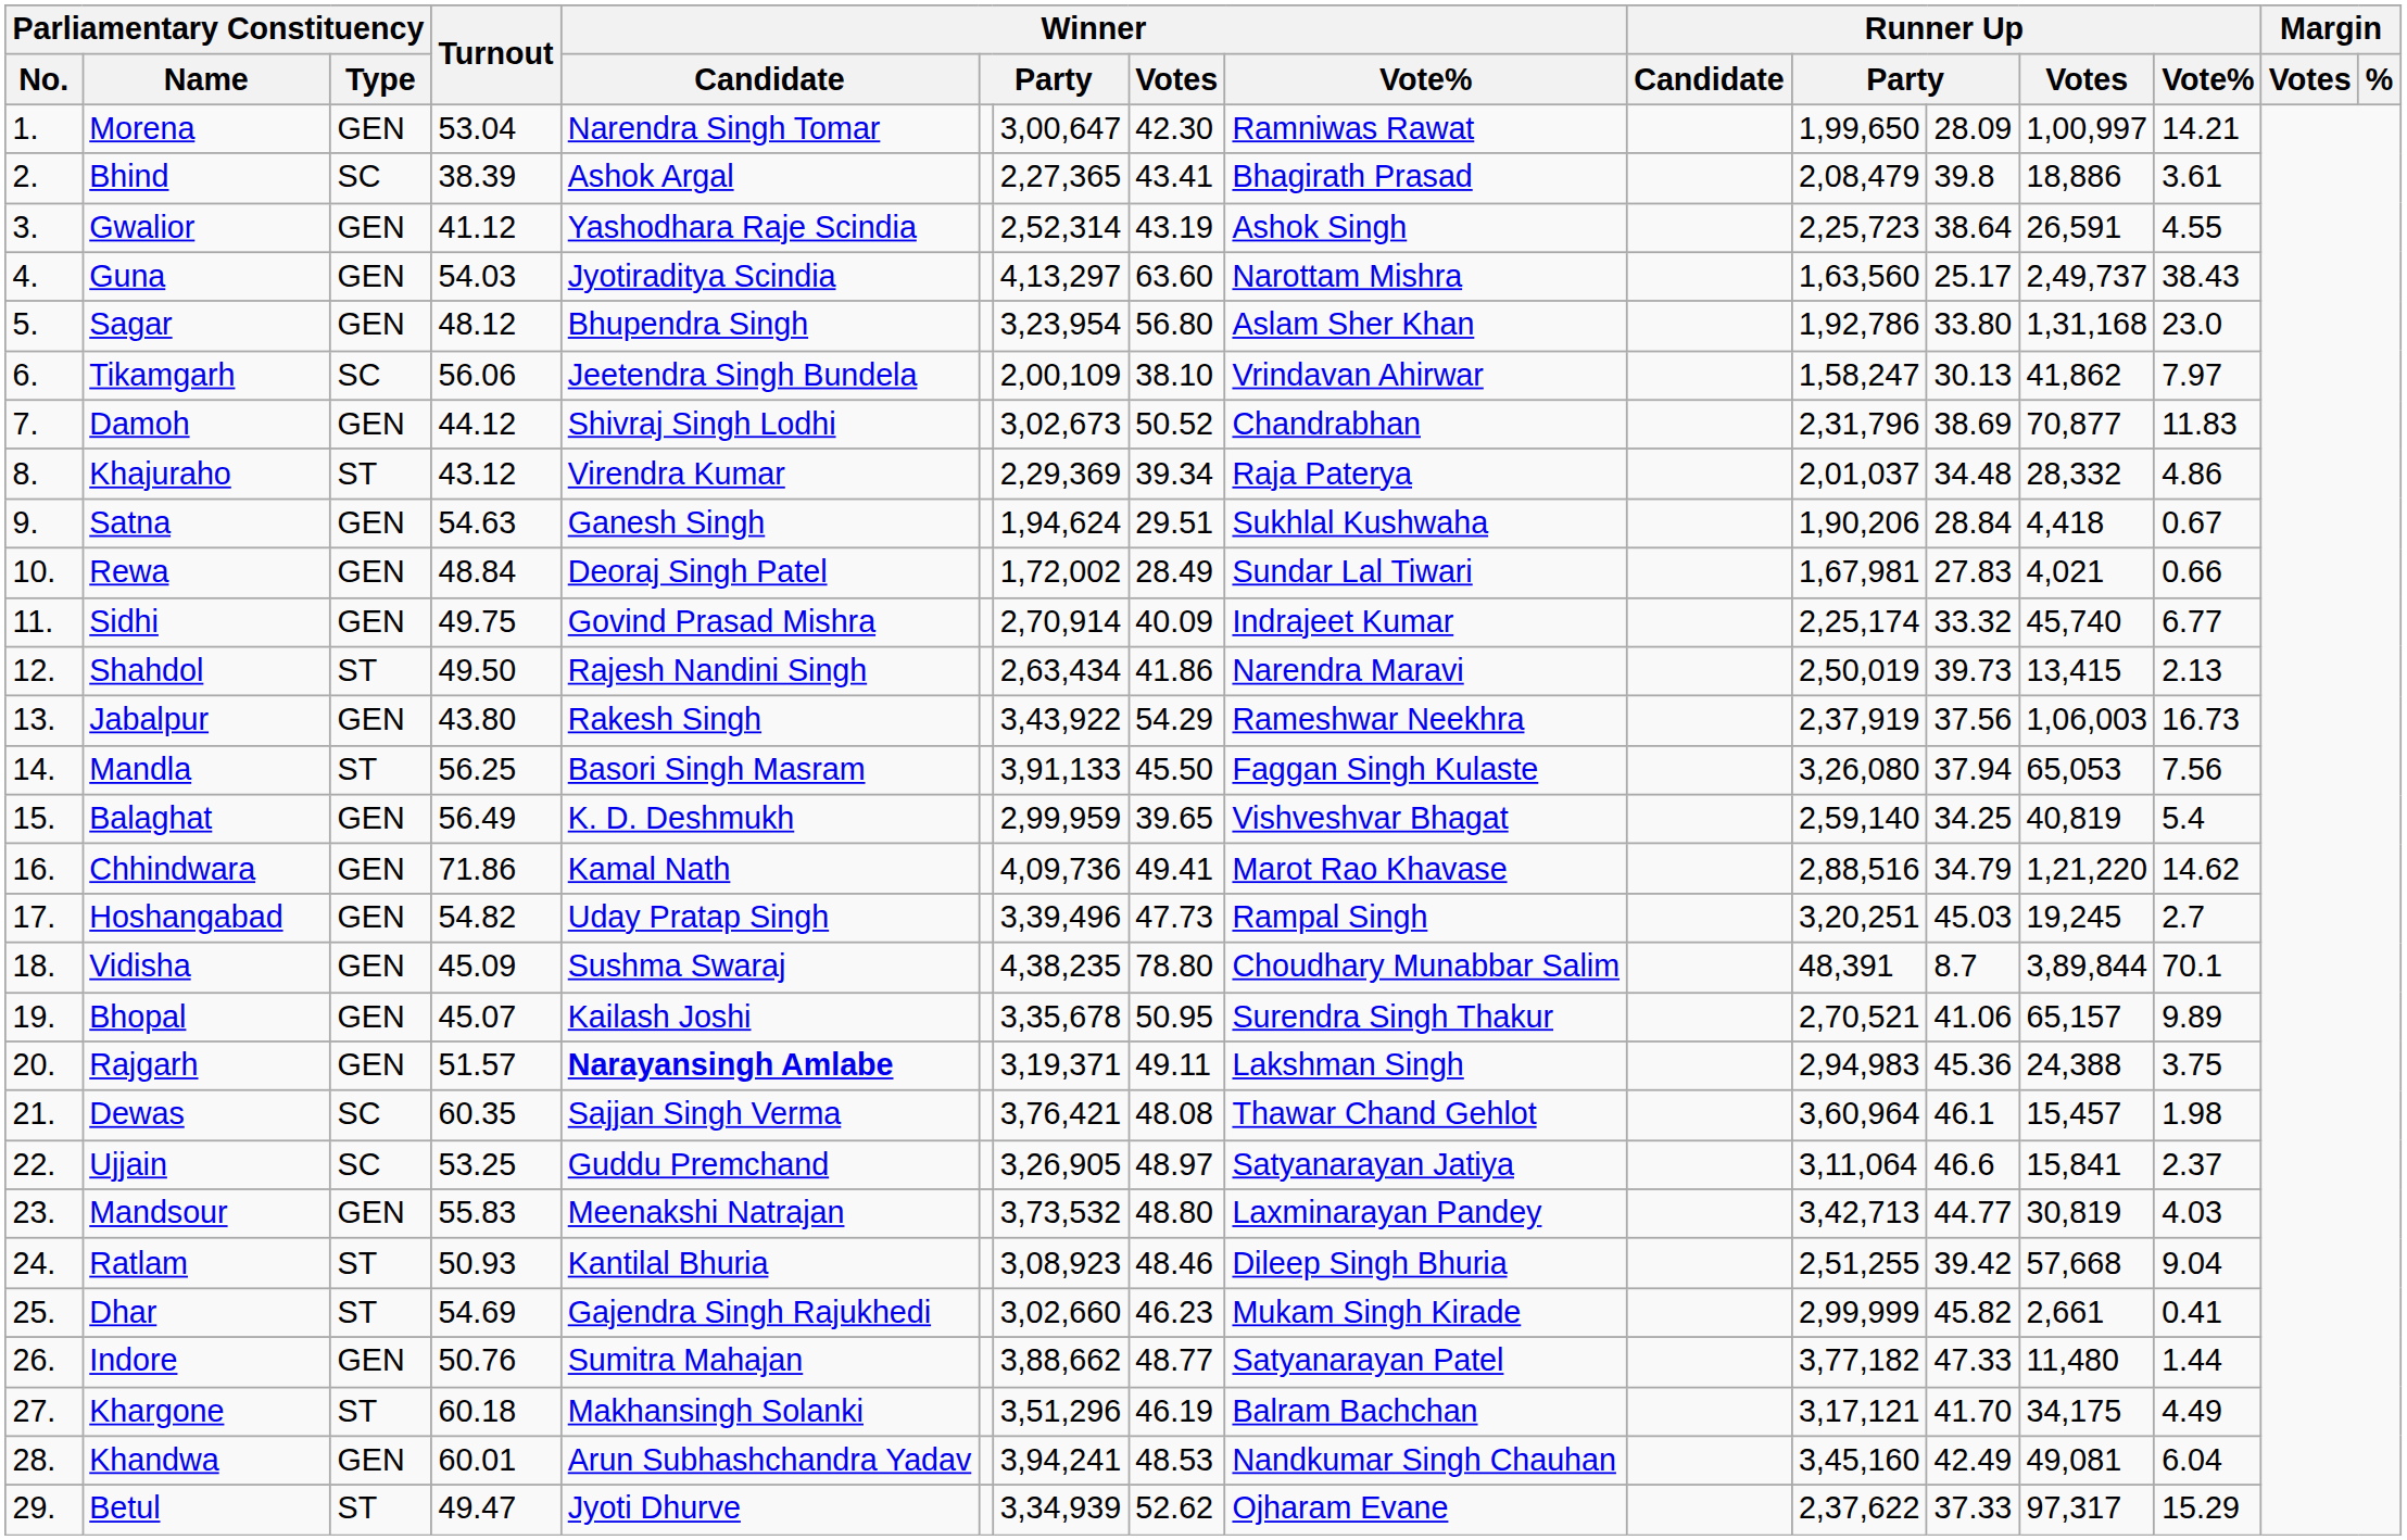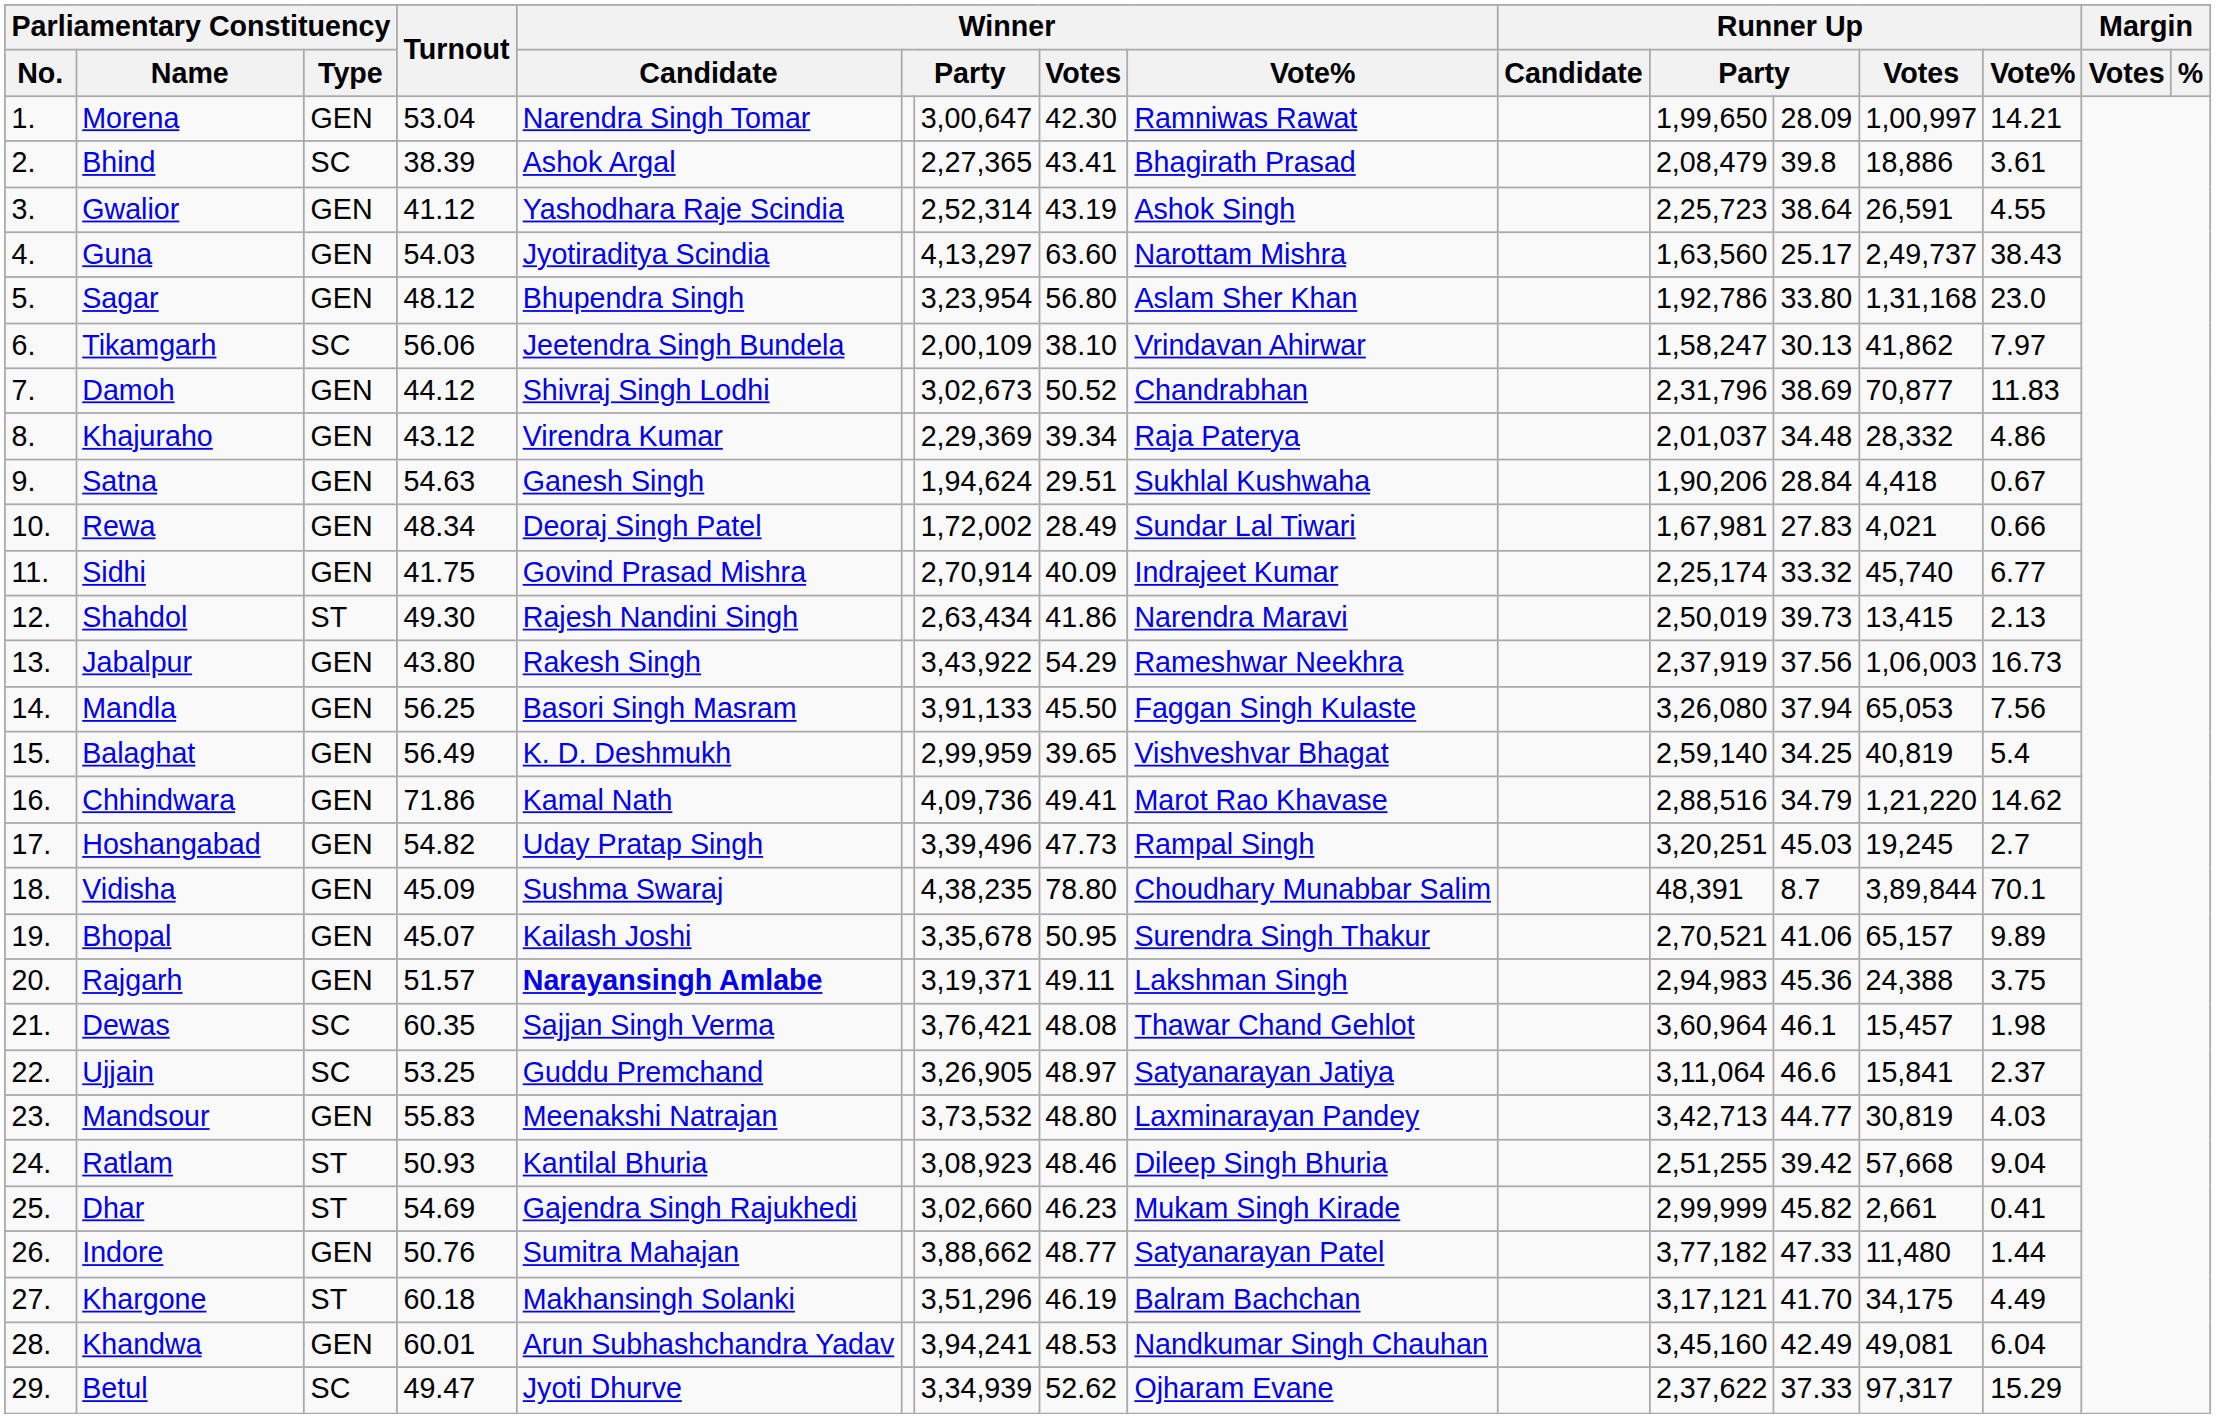 <table class="wikitable sortable">
 <tr>
 <th colspan="3">Parliamentary Constituency</th>
 <th rowspan="2">Turnout</th>
 <th colspan="5">Winner</th>
 <th colspan="5">Runner Up</th>
 <th colspan="2">Margin</th>
 </tr>
 <tr>
 <th>No.</th>
 <th>Name</th>
 <th>Type</th>
 <th>Candidate</th>
 <th Colspan=2>Party</th>
 <th>Votes</th>
 <th>Vote%</th>
 <th>Candidate</th>
 <th Colspan=2>Party</th>
 <th>Votes</th>
 <th>Vote%</th>
 <th>Votes</th>
 <th>%</th>
 </tr>
 <tr>
 <td>1.</td>
 <td><a href='#'>Morena</a></td>
 <td>GEN</td>
 <td>53.04</td>
 <td><a href='#'>Narendra Singh Tomar</a></td>
 <td></td>
 <td>3,00,647</td>
 <td>42.30</td>
 <td><a href='#'>Ramniwas Rawat</a></td>
 <td></td>
 <td>1,99,650</td>
 <td>28.09</td>
 <td style=background-color:>1,00,997</td>
 <td>14.21</td>
 </tr>
 <tr>
 <td>2.</td>
 <td><a href='#'>Bhind</a></td>
 <td>SC</td>
 <td>38.39</td>
 <td><a href='#'>Ashok Argal</a></td>
 <td></td>
 <td>2,27,365</td>
 <td>43.41</td>
 <td><a href='#'>Bhagirath Prasad</a></td>
 <td></td>
 <td>2,08,479</td>
 <td>39.8</td>
 <td style=background-color:>18,886</td>
 <td>3.61</td>
 </tr>
 <tr>
 <td>3.</td>
 <td><a href='#'>Gwalior</a></td>
 <td>GEN</td>
 <td>41.12</td>
 <td><a href='#'>Yashodhara Raje Scindia</a></td>
 <td></td>
 <td>2,52,314</td>
 <td>43.19</td>
 <td><a href='#'>Ashok Singh</a></td>
 <td></td>
 <td>2,25,723</td>
 <td>38.64</td>
 <td style=background-color:>26,591</td>
 <td>4.55</td>
 </tr>
 <tr>
 <td>4.</td>
 <td><a href='#'>Guna</a></td>
 <td>GEN</td>
 <td>54.03</td>
 <td><a href='#'>Jyotiraditya Scindia</a></td>
 <td></td>
 <td>4,13,297</td>
 <td>63.60</td>
 <td><a href='#'>Narottam Mishra</a></td>
 <td></td>
 <td>1,63,560</td>
 <td>25.17</td>
 <td style=background-color:>2,49,737</td>
 <td>38.43</td>
 </tr>
 <tr>
 <td>5.</td>
 <td><a href='#'>Sagar</a></td>
 <td>GEN</td>
 <td>48.12</td>
 <td><a href='#'>Bhupendra Singh</a></td>
 <td></td>
 <td>3,23,954</td>
 <td>56.80</td>
 <td><a href='#'>Aslam Sher Khan</a></td>
 <td></td>
 <td>1,92,786</td>
 <td>33.80</td>
 <td style=background-color:>1,31,168</td>
 <td>23.0</td>
 </tr>
 <tr>
 <td>6.</td>
 <td><a href='#'>Tikamgarh</a></td>
 <td>SC</td>
 <td>56.06</td>
 <td><a href='#'>Jeetendra Singh Bundela</a></td>
 <td></td>
 <td>2,00,109</td>
 <td>38.10</td>
 <td><a href='#'>Vrindavan Ahirwar</a></td>
 <td></td>
 <td>1,58,247</td>
 <td>30.13</td>
 <td style=background-color:>41,862</td>
 <td>7.97</td>
 </tr>
 <tr>
 <td>7.</td>
 <td><a href='#'>Damoh</a></td>
 <td>GEN</td>
 <td>44.12</td>
 <td><a href='#'>Shivraj Singh Lodhi</a></td>
 <td></td>
 <td>3,02,673</td>
 <td>50.52</td>
 <td><a href='#'>Chandrabhan</a></td>
 <td></td>
 <td>2,31,796</td>
 <td>38.69</td>
 <td style=background-color:>70,877</td>
 <td>11.83</td>
 </tr>
 <tr>
 <td>8.</td>
 <td><a href='#'>Khajuraho</a></td>
-<td>ST</td>
+<td>GEN</td>
 <td>43.12</td>
 <td><a href='#'>Virendra Kumar</a></td>
 <td></td>
 <td>2,29,369</td>
 <td>39.34</td>
 <td><a href='#'>Raja Paterya</a></td>
 <td></td>
 <td>2,01,037</td>
 <td>34.48</td>
 <td style=background-color:>28,332</td>
 <td>4.86</td>
 </tr>
 <tr>
 <td>9.</td>
 <td><a href='#'>Satna</a></td>
 <td>GEN</td>
 <td>54.63</td>
 <td><a href='#'>Ganesh Singh</a></td>
 <td></td>
 <td>1,94,624</td>
 <td>29.51</td>
 <td><a href='#'>Sukhlal Kushwaha</a></td>
 <td></td>
 <td>1,90,206</td>
 <td>28.84</td>
 <td style=background-color:>4,418</td>
 <td>0.67</td>
 </tr>
 <tr>
 <td>10.</td>
 <td><a href='#'>Rewa</a></td>
 <td>GEN</td>
-<td>48.84</td>
+<td>48.34</td>
 <td><a href='#'>Deoraj Singh Patel</a></td>
 <td></td>
 <td>1,72,002</td>
 <td>28.49</td>
 <td><a href='#'>Sundar Lal Tiwari</a></td>
 <td></td>
 <td>1,67,981</td>
 <td>27.83</td>
 <td style=background-color:>4,021</td>
 <td>0.66</td>
 </tr>
 <tr>
 <td>11.</td>
 <td><a href='#'>Sidhi</a></td>
 <td>GEN</td>
-<td>49.75</td>
+<td>41.75</td>
 <td><a href='#'>Govind Prasad Mishra</a></td>
 <td></td>
 <td>2,70,914</td>
 <td>40.09</td>
 <td><a href='#'>Indrajeet Kumar</a></td>
 <td></td>
 <td>2,25,174</td>
 <td>33.32</td>
 <td style=background-color:>45,740</td>
 <td>6.77</td>
 </tr>
 <tr>
 <td>12.</td>
 <td><a href='#'>Shahdol</a></td>
 <td>ST</td>
-<td>49.50</td>
+<td>49.30</td>
 <td><a href='#'>Rajesh Nandini Singh</a></td>
 <td></td>
 <td>2,63,434</td>
 <td>41.86</td>
 <td><a href='#'>Narendra Maravi</a></td>
 <td></td>
 <td>2,50,019</td>
 <td>39.73</td>
 <td style=background-color:>13,415</td>
 <td>2.13</td>
 </tr>
 <tr>
 <td>13.</td>
 <td><a href='#'>Jabalpur</a></td>
 <td>GEN</td>
 <td>43.80</td>
 <td><a href='#'>Rakesh Singh</a></td>
 <td></td>
 <td>3,43,922</td>
 <td>54.29</td>
 <td><a href='#'>Rameshwar Neekhra</a></td>
 <td></td>
 <td>2,37,919</td>
 <td>37.56</td>
 <td style=background-color:>1,06,003</td>
 <td>16.73</td>
 </tr>
 <tr>
 <td>14.</td>
 <td><a href='#'>Mandla</a></td>
-<td>ST</td>
+<td>GEN</td>
 <td>56.25</td>
 <td><a href='#'>Basori Singh Masram</a></td>
 <td></td>
 <td>3,91,133</td>
 <td>45.50</td>
 <td><a href='#'>Faggan Singh Kulaste</a></td>
 <td></td>
 <td>3,26,080</td>
 <td>37.94</td>
 <td style=background-color:>65,053</td>
 <td>7.56</td>
 </tr>
 <tr>
 <td>15.</td>
 <td><a href='#'>Balaghat</a></td>
 <td>GEN</td>
 <td>56.49</td>
 <td><a href='#'>K. D. Deshmukh</a></td>
 <td></td>
 <td>2,99,959</td>
 <td>39.65</td>
 <td><a href='#'>Vishveshvar Bhagat</a></td>
 <td></td>
 <td>2,59,140</td>
 <td>34.25</td>
 <td style=background-color:>40,819</td>
 <td>5.4</td>
 </tr>
 <tr>
 <td>16.</td>
 <td><a href='#'>Chhindwara</a></td>
 <td>GEN</td>
 <td>71.86</td>
 <td><a href='#'>Kamal Nath</a></td>
 <td></td>
 <td>4,09,736</td>
 <td>49.41</td>
 <td><a href='#'>Marot Rao Khavase</a></td>
 <td></td>
 <td>2,88,516</td>
 <td>34.79</td>
 <td style=background-color:>1,21,220</td>
 <td>14.62</td>
 </tr>
 <tr>
 <td>17.</td>
 <td><a href='#'>Hoshangabad</a></td>
 <td>GEN</td>
 <td>54.82</td>
 <td><a href='#'>Uday Pratap Singh</a></td>
 <td></td>
 <td>3,39,496</td>
 <td>47.73</td>
 <td><a href='#'>Rampal Singh</a></td>
 <td></td>
 <td>3,20,251</td>
 <td>45.03</td>
 <td style=background-color:>19,245</td>
 <td>2.7</td>
 </tr>
 <tr>
 <td>18.</td>
 <td><a href='#'>Vidisha</a></td>
 <td>GEN</td>
 <td>45.09</td>
 <td><a href='#'>Sushma Swaraj</a></td>
 <td></td>
 <td>4,38,235</td>
 <td>78.80</td>
 <td><a href='#'>Choudhary Munabbar Salim</a></td>
 <td></td>
 <td>48,391</td>
 <td>8.7</td>
 <td style=background-color:>3,89,844</td>
 <td>70.1</td>
 </tr>
 <tr>
 <td>19.</td>
 <td><a href='#'>Bhopal</a></td>
 <td>GEN</td>
 <td>45.07</td>
 <td><a href='#'>Kailash Joshi</a></td>
 <td></td>
 <td>3,35,678</td>
 <td>50.95</td>
 <td><a href='#'>Surendra Singh Thakur</a></td>
 <td></td>
 <td>2,70,521</td>
 <td>41.06</td>
 <td style=background-color:>65,157</td>
 <td>9.89</td>
 </tr>
 <tr>
 <td>20.</td>
 <td><a href='#'>Rajgarh</a></td>
 <td>GEN</td>
 <td>51.57</td>
 <td><strong><a href='#'>Narayansingh Amlabe</a></strong></td>
 <td></td>
 <td>3,19,371</td>
 <td>49.11</td>
 <td><a href='#'>Lakshman Singh</a></td>
 <td></td>
 <td>2,94,983</td>
 <td>45.36</td>
 <td style=background-color:>24,388</td>
 <td>3.75</td>
 </tr>
 <tr>
 <td>21.</td>
 <td><a href='#'>Dewas</a></td>
 <td>SC</td>
 <td>60.35</td>
 <td><a href='#'>Sajjan Singh Verma</a></td>
 <td></td>
 <td>3,76,421</td>
 <td>48.08</td>
 <td><a href='#'>Thawar Chand Gehlot</a></td>
 <td></td>
 <td>3,60,964</td>
 <td>46.1</td>
 <td style=background-color:>15,457</td>
 <td>1.98</td>
 </tr>
 <tr>
 <td>22.</td>
 <td><a href='#'>Ujjain</a></td>
 <td>SC</td>
 <td>53.25</td>
 <td><a href='#'>Guddu Premchand</a></td>
 <td></td>
 <td>3,26,905</td>
 <td>48.97</td>
 <td><a href='#'>Satyanarayan Jatiya</a></td>
 <td></td>
 <td>3,11,064</td>
 <td>46.6</td>
 <td style=background-color:>15,841</td>
 <td>2.37</td>
 </tr>
 <tr>
 <td>23.</td>
 <td><a href='#'>Mandsour</a></td>
 <td>GEN</td>
 <td>55.83</td>
 <td><a href='#'>Meenakshi Natrajan</a></td>
 <td></td>
 <td>3,73,532</td>
 <td>48.80</td>
 <td><a href='#'>Laxminarayan Pandey</a></td>
 <td></td>
 <td>3,42,713</td>
 <td>44.77</td>
 <td style=background-color:>30,819</td>
 <td>4.03</td>
 </tr>
 <tr>
 <td>24.</td>
 <td><a href='#'>Ratlam</a></td>
 <td>ST</td>
 <td>50.93</td>
 <td><a href='#'>Kantilal Bhuria</a></td>
 <td></td>
 <td>3,08,923</td>
 <td>48.46</td>
 <td><a href='#'>Dileep Singh Bhuria</a></td>
 <td></td>
 <td>2,51,255</td>
 <td>39.42</td>
 <td style=background-color:>57,668</td>
 <td>9.04</td>
 </tr>
 <tr>
 <td>25.</td>
 <td><a href='#'>Dhar</a></td>
 <td>ST</td>
 <td>54.69</td>
 <td><a href='#'>Gajendra Singh Rajukhedi</a></td>
 <td></td>
 <td>3,02,660</td>
 <td>46.23</td>
 <td><a href='#'>Mukam Singh Kirade</a></td>
 <td></td>
 <td>2,99,999</td>
 <td>45.82</td>
 <td style=background-color:>2,661</td>
 <td>0.41</td>
 </tr>
 <tr>
 <td>26.</td>
 <td><a href='#'>Indore</a></td>
 <td>GEN</td>
 <td>50.76</td>
 <td><a href='#'>Sumitra Mahajan</a></td>
 <td></td>
 <td>3,88,662</td>
 <td>48.77</td>
 <td><a href='#'>Satyanarayan Patel</a></td>
 <td></td>
 <td>3,77,182</td>
 <td>47.33</td>
 <td style=background-color:>11,480</td>
 <td>1.44</td>
 </tr>
 <tr>
 <td>27.</td>
 <td><a href='#'>Khargone</a></td>
 <td>ST</td>
 <td>60.18</td>
 <td><a href='#'>Makhansingh Solanki</a></td>
 <td></td>
 <td>3,51,296</td>
 <td>46.19</td>
 <td><a href='#'>Balram Bachchan</a></td>
 <td></td>
 <td>3,17,121</td>
 <td>41.70</td>
 <td style=background-color:>34,175</td>
 <td>4.49</td>
 </tr>
 <tr>
 <td>28.</td>
 <td><a href='#'>Khandwa</a></td>
 <td>GEN</td>
 <td>60.01</td>
 <td><a href='#'>Arun Subhashchandra Yadav</a></td>
 <td></td>
 <td>3,94,241</td>
 <td>48.53</td>
 <td><a href='#'>Nandkumar Singh Chauhan</a></td>
 <td></td>
 <td>3,45,160</td>
 <td>42.49</td>
 <td style=background-color:>49,081</td>
 <td>6.04</td>
 </tr>
 <tr>
 <td>29.</td>
 <td><a href='#'>Betul</a></td>
-<td>ST</td>
+<td>SC</td>
 <td>49.47</td>
 <td><a href='#'>Jyoti Dhurve</a></td>
 <td></td>
 <td>3,34,939</td>
 <td>52.62</td>
 <td><a href='#'>Ojharam Evane</a></td>
 <td></td>
 <td>2,37,622</td>
 <td>37.33</td>
 <td style=background-color:>97,317</td>
 <td>15.29</td>
 </tr>
 </table>
